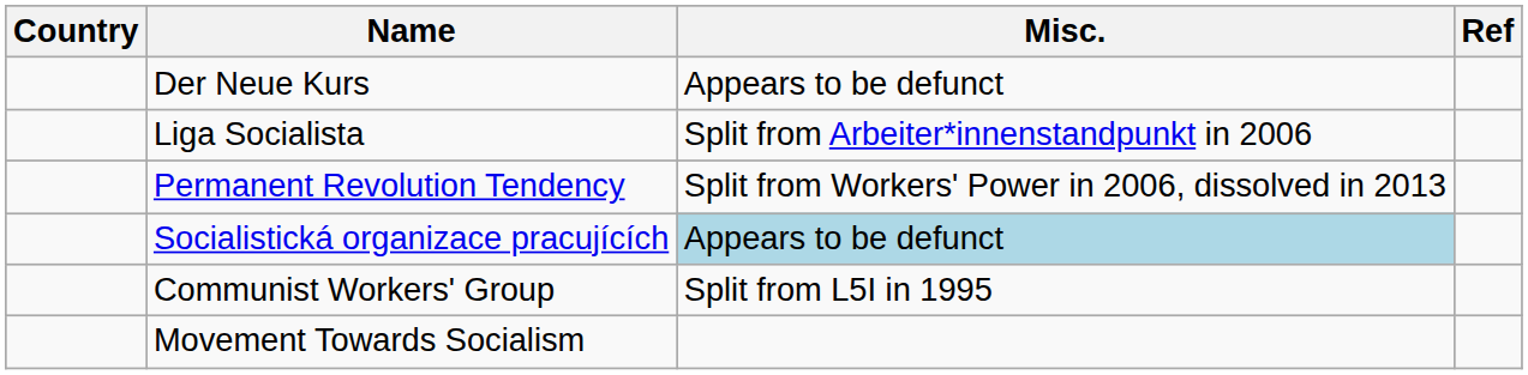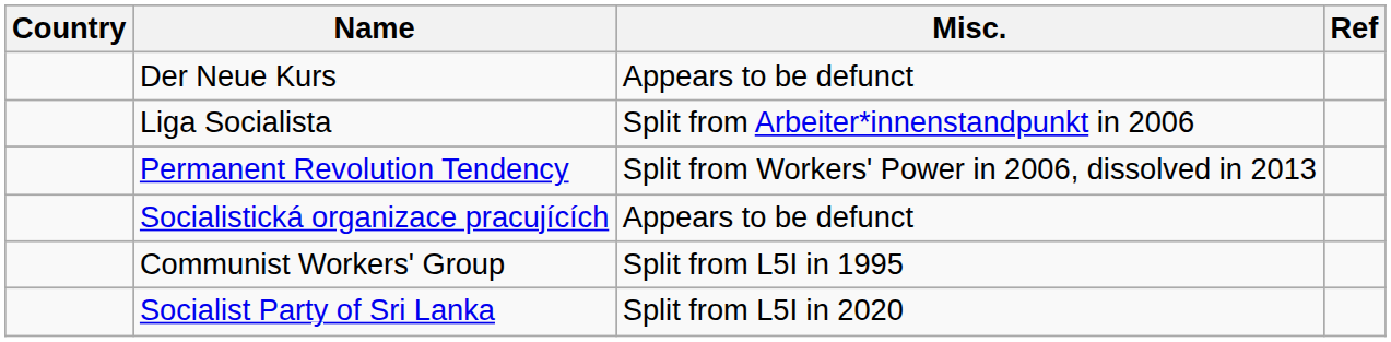 <table class="wikitable">
 <tr>
 <th>Country</th>
 <th>Name</th>
 <th>Misc.</th>
 <th>Ref</th>
 </tr>
 <tr>
 <td></td>
 <td>Der Neue Kurs</td>
 <td>Appears to be defunct</td>
 <td></td>
 </tr>
 <tr>
 <td></td>
 <td>Liga Socialista</td>
 <td>Split from <a href='#'>Arbeiter*innenstandpunkt</a> in 2006</td>
 <td></td>
 </tr>
 <tr>
 <td></td>
 <td><a href='#'>Permanent Revolution Tendency</a></td>
 <td>Split from Workers' Power in 2006, dissolved in 2013</td>
 <td></td>
 </tr>
 <tr>
 <td></td>
 <td><a href='#'>Socialistická organizace pracujících</a></td>
-<td style="background: lightblue;">Appears to be defunct</td>
+<td>Appears to be defunct</td>
 <td></td>
 </tr>
 <tr>
 <td></td>
 <td>Communist Workers' Group</td>
 <td>Split from L5I in 1995</td>
 <td></td>
 </tr>
 <tr>
 <td></td>
-<td>Movement Towards Socialism</td>
-<td></td>
+<td><a href='#'>Socialist Party of Sri Lanka</a></td>
+<td>Split from L5I in 2020</td>
 <td></td>
 </tr>
 </table>
